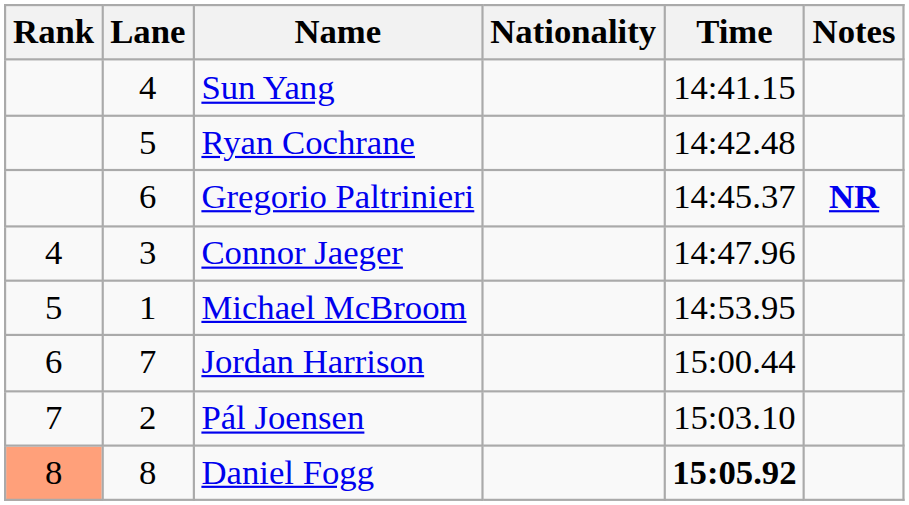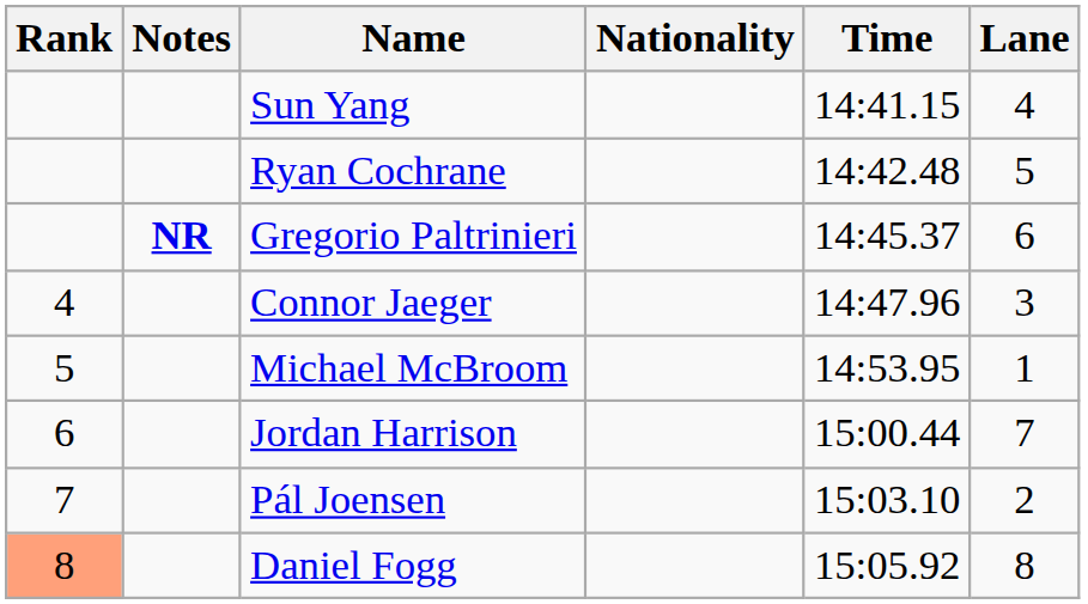 <table class="wikitable sortable" style="text-align:center">
 <tr>
 <th>Rank</th>
-<th>Lane</th>
+<th>Notes</th>
 <th>Name</th>
 <th>Nationality</th>
 <th>Time</th>
-<th>Notes</th>
+<th>Lane</th>
 </tr>
 <tr>
 <td></td>
-<td>4</td>
+<td></td>
 <td align=left><a href='#'>Sun Yang</a></td>
 <td align=left></td>
 <td>14:41.15</td>
-<td></td>
+<td>4</td>
 </tr>
 <tr>
 <td></td>
-<td>5</td>
+<td></td>
 <td align=left><a href='#'>Ryan Cochrane</a></td>
 <td align=left></td>
 <td>14:42.48</td>
-<td></td>
+<td>5</td>
 </tr>
 <tr>
 <td></td>
-<td>6</td>
+<td><strong><a href='#'>NR</a></strong></td>
 <td align=left><a href='#'>Gregorio Paltrinieri</a></td>
 <td align=left></td>
 <td>14:45.37</td>
-<td><strong><a href='#'>NR</a></strong></td>
+<td>6</td>
 </tr>
 <tr>
 <td>4</td>
-<td>3</td>
+<td></td>
 <td align=left><a href='#'>Connor Jaeger</a></td>
 <td align=left></td>
 <td>14:47.96</td>
-<td></td>
+<td>3</td>
 </tr>
 <tr>
 <td>5</td>
-<td>1</td>
+<td></td>
 <td align=left><a href='#'>Michael McBroom</a></td>
 <td align=left></td>
 <td>14:53.95</td>
-<td></td>
+<td>1</td>
 </tr>
 <tr>
 <td>6</td>
-<td>7</td>
+<td></td>
 <td align=left><a href='#'>Jordan Harrison</a></td>
 <td align=left></td>
 <td>15:00.44</td>
-<td></td>
+<td>7</td>
 </tr>
 <tr>
 <td>7</td>
-<td>2</td>
+<td></td>
 <td align=left><a href='#'>Pál Joensen</a></td>
 <td align=left></td>
 <td>15:03.10</td>
-<td></td>
+<td>2</td>
 </tr>
 <tr>
 <td style="background: lightsalmon;">8</td>
-<td>8</td>
+<td></td>
 <td align=left><a href='#'>Daniel Fogg</a></td>
 <td align=left></td>
-<td><strong>15:05.92</strong></td>
-<td></td>
+<td>15:05.92</td>
+<td>8</td>
 </tr>
 </table>
